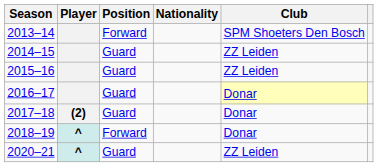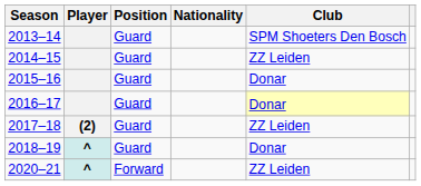 <table class="wikitable plainrowheaders sortable" summary="Year (sortable), Player (sortable), Position (sortable), Nationality (sortable) and Team (sortable)">
 <tr>
 <th>Season</th>
 <th>Player</th>
 <th>Position</th>
 <th>Nationality</th>
 <th>Club</th>
 <th></th>
 </tr>
 <tr>
 <td><a href='#'>2013–14</a></td>
 <th scope="row"></th>
-<td><a href='#'>Forward</a></td>
+<td><a href='#'>Guard</a></td>
 <td></td>
 <td><a href='#'>SPM Shoeters Den Bosch</a></td>
 <td align=center></td>
 </tr>
 <tr>
 <td><a href='#'>2014–15</a></td>
 <th scope="row"></th>
 <td><a href='#'>Guard</a></td>
 <td></td>
 <td><a href='#'>ZZ Leiden</a></td>
 <td align=center></td>
 </tr>
 <tr>
 <td><a href='#'>2015–16</a></td>
 <th scope="row"></th>
 <td><a href='#'>Guard</a></td>
 <td></td>
-<td><a href='#'>ZZ Leiden</a></td>
+<td><a href='#'>Donar</a></td>
 <td align=center></td>
 </tr>
 <tr>
 <td><a href='#'>2016–17</a></td>
 <th scope="row"></th>
 <td><a href='#'>Guard</a></td>
 <td></td>
 <td style="background:#ffb;"><a href='#'>Donar</a><sup></sup></td>
 <td align=center></td>
 </tr>
 <tr>
 <td><a href='#'>2017–18</a></td>
 <th scope="row"> (2)</th>
 <td><a href='#'>Guard</a></td>
 <td></td>
-<td><a href='#'>Donar</a></td>
+<td><a href='#'>ZZ Leiden</a></td>
 <td align=center></td>
 </tr>
 <tr>
 <td><a href='#'>2018–19</a></td>
 <th scope="row" style="background:#cfecec;">^</th>
-<td><a href='#'>Forward</a></td>
+<td><a href='#'>Guard</a></td>
 <td></td>
 <td><a href='#'>Donar</a></td>
 <td align=center></td>
 </tr>
 <tr>
 <td><a href='#'>2020–21</a></td>
 <th scope="row" style="background:#cfecec;">^</th>
-<td><a href='#'>Guard</a></td>
+<td><a href='#'>Forward</a></td>
 <td></td>
 <td><a href='#'>ZZ Leiden</a></td>
 <td align=center></td>
 </tr>
 </table>
